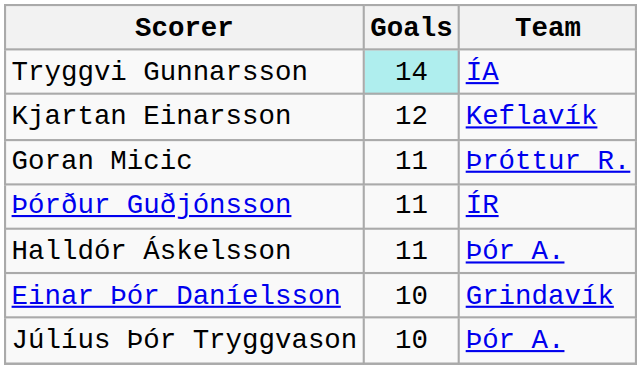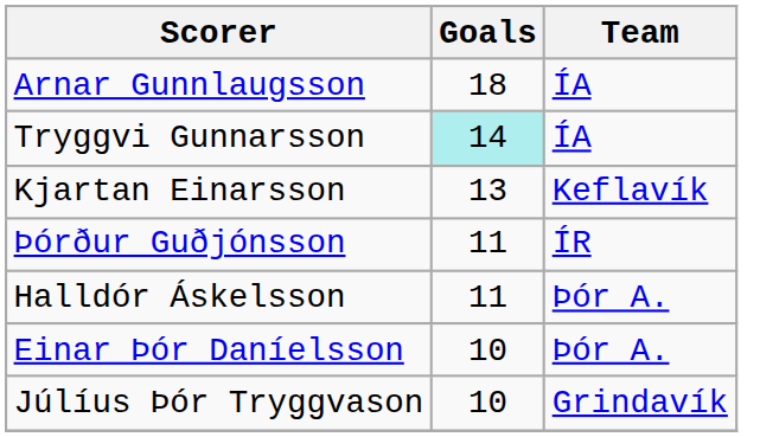 <table class="wikitable">
 <tr>
 <th>Scorer</th>
 <th>Goals</th>
 <th>Team</th>
+</tr>
+<tr>
+<td> <a href='#'>Arnar Gunnlaugsson</a></td>
+<td align=center>18</td>
+<td><a href='#'>ÍA</a></td>
 </tr>
 <tr>
 <td> Tryggvi Gunnarsson</td>
 <td align=center style="background: paleturquoise;">14</td>
 <td><a href='#'>ÍA</a></td>
 </tr>
 <tr>
 <td> Kjartan Einarsson</td>
-<td align=center>12</td>
+<td align=center>13</td>
 <td><a href='#'>Keflavík</a></td>
-</tr>
-<tr>
-<td> Goran Micic</td>
-<td align=center>11</td>
-<td><a href='#'>Þróttur R.</a></td>
 </tr>
 <tr>
 <td> <a href='#'>Þórður Guðjónsson</a></td>
 <td align=center>11</td>
 <td><a href='#'>ÍR</a></td>
 </tr>
 <tr>
 <td> Halldór Áskelsson</td>
 <td align=center>11</td>
 <td><a href='#'>Þór A.</a></td>
 </tr>
 <tr>
 <td> <a href='#'>Einar Þór Daníelsson</a></td>
 <td align=center>10</td>
-<td><a href='#'>Grindavík</a></td>
+<td><a href='#'>Þór A.</a></td>
 </tr>
 <tr>
 <td> Júlíus Þór Tryggvason</td>
 <td align=center>10</td>
-<td><a href='#'>Þór A.</a></td>
+<td><a href='#'>Grindavík</a></td>
 </tr>
 <tr>
 </tr>
 </table>
